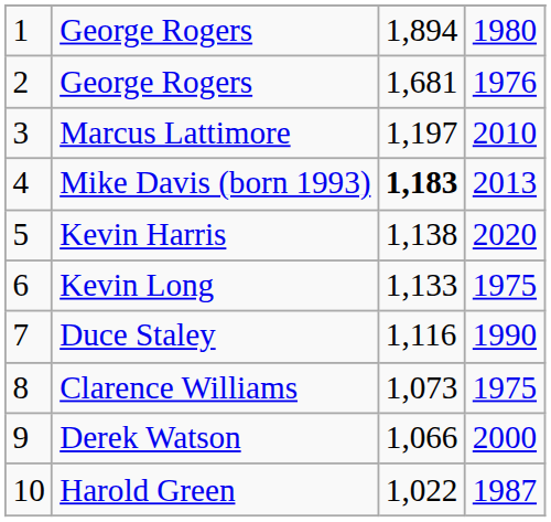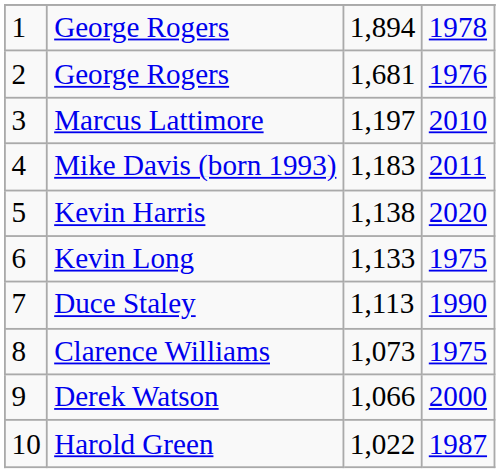 <table class="wikitable">
 <tr>
 </tr>
 <tr>
 </tr>
 <tr>
 <td>1</td>
 <td><a href='#'>George Rogers</a></td>
 <td>1,894</td>
-<td><a href='#'>1980</a></td>
+<td><a href='#'>1978</a></td>
 </tr>
 <tr>
 <td>2</td>
 <td><a href='#'>George Rogers</a></td>
 <td>1,681</td>
 <td><a href='#'>1976</a></td>
 </tr>
 <tr>
 <td>3</td>
 <td><a href='#'>Marcus Lattimore</a></td>
 <td>1,197</td>
 <td><a href='#'>2010</a></td>
 </tr>
 <tr>
 <td>4</td>
 <td><a href='#'>Mike Davis (born 1993)</a></td>
-<td><strong>1,183</strong></td>
-<td><a href='#'>2013</a></td>
+<td>1,183</td>
+<td><a href='#'>2011</a></td>
 </tr>
 <tr>
 <td>5</td>
 <td><a href='#'>Kevin Harris</a></td>
 <td>1,138</td>
 <td><a href='#'>2020</a></td>
 </tr>
 <tr>
 <td>6</td>
 <td><a href='#'>Kevin Long</a></td>
 <td>1,133</td>
 <td><a href='#'>1975</a></td>
 </tr>
 <tr>
 <td>7</td>
 <td><a href='#'>Duce Staley</a></td>
-<td>1,116</td>
+<td>1,113</td>
 <td><a href='#'>1990</a></td>
 </tr>
 <tr>
 <td>8</td>
 <td><a href='#'>Clarence Williams</a></td>
 <td>1,073</td>
 <td><a href='#'>1975</a></td>
 </tr>
 <tr>
 <td>9</td>
 <td><a href='#'>Derek Watson</a></td>
 <td>1,066</td>
 <td><a href='#'>2000</a></td>
 </tr>
 <tr>
 <td>10</td>
 <td><a href='#'>Harold Green</a></td>
 <td>1,022</td>
 <td><a href='#'>1987</a></td>
 </tr>
 </table>
